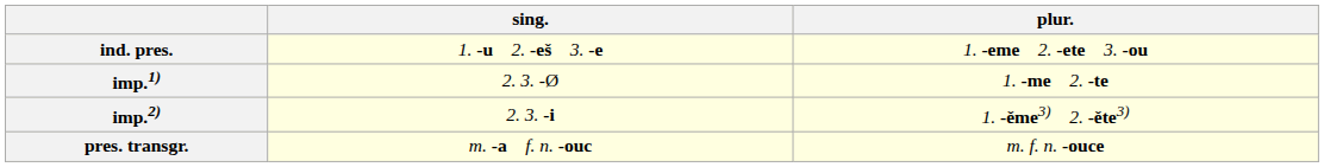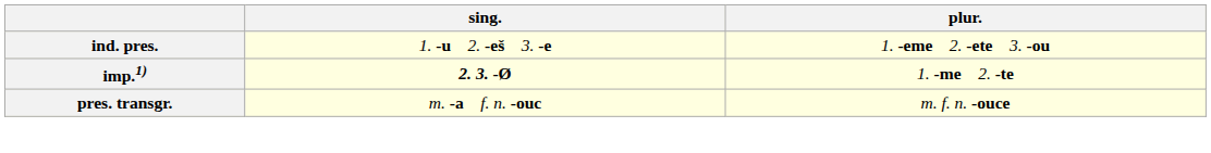 <table class="wikitable" border="1" width=90% style="text-align:center; background:lightyellow">
 <tr>
 <th></th>
 <th width=40%>sing.</th>
 <th width=40%>plur.</th>
 </tr>
 <tr>
 <th>ind. pres.</th>
 <td><em>1.</em> <strong>-u</strong>    <em>2.</em> <strong>-eš</strong>    <em>3.</em> <strong>-e</strong></td>
 <td><em>1.</em> <strong>-eme</strong>    <em>2.</em> <strong>-ete</strong>    <em>3.</em> <strong>-ou</strong></td>
 </tr>
 <tr style="background:lightyellow">
 <th>imp.<sup><em>1)</em></sup></th>
-<td><em>2. 3.</em> -Ø</td>
+<td><strong><em>2. 3.</em> -Ø</strong></td>
 <td><em>1.</em> <strong>-me</strong>    <em>2.</em> <strong>-te</strong></td>
-</tr>
-<tr style="background:lightyellow">
-<th>imp.<sup><em>2)</em></sup></th>
-<td><em>2. 3.</em> <strong>-i</strong></td>
-<td><em>1.</em> <strong>-ěme</strong><sup><em>3)</em></sup>    <em>2.</em> <strong>-ěte</strong><sup><em>3)</em></sup></td>
 </tr>
 <tr style="background:lightyellow">
 <th>pres. transgr.</th>
 <td><em>m.</em> <strong>-a</strong>    <em>f. n. </em> <strong>-ouc</strong></td>
 <td><em>m. f. n.</em> <strong>-ouce</strong></td>
 </tr>
 </table>
